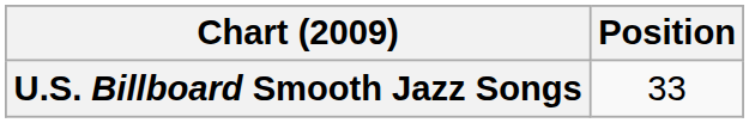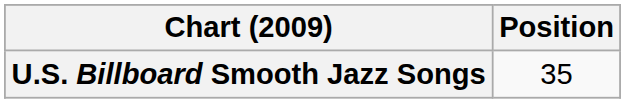 <table class="wikitable plainrowheaders" style="text-align:center">
 <tr>
 <th scope="col">Chart (2009)</th>
 <th scope="col">Position</th>
 </tr>
 <tr>
 <th scope="row">U.S. <em>Billboard</em> Smooth Jazz Songs</th>
-<td>33</td>
+<td>35</td>
 </tr>
 </table>
